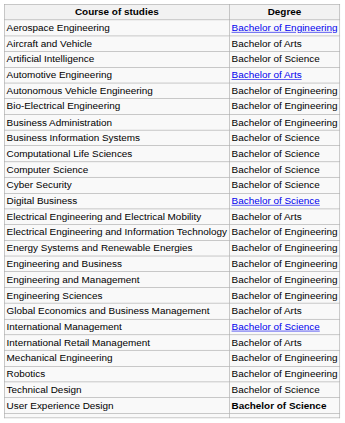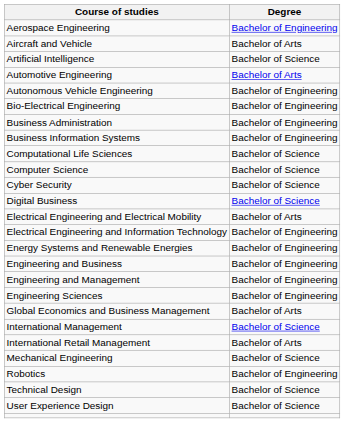 <table class="wikitable">
 <tr>
 <th>Course of studies</th>
 <th>Degree</th>
 </tr>
 <tr>
 <td>Aerospace Engineering</td>
 <td><a href='#'>Bachelor of Engineering</a></td>
 </tr>
 <tr>
 <td>Aircraft and Vehicle</td>
 <td>Bachelor of Arts</td>
 </tr>
 <tr>
 <td>Artificial Intelligence</td>
 <td>Bachelor of Science</td>
 </tr>
 <tr>
 <td>Automotive Engineering</td>
 <td><a href='#'>Bachelor of Arts</a></td>
 </tr>
 <tr>
 <td>Autonomous Vehicle Engineering</td>
 <td>Bachelor of Engineering</td>
 </tr>
 <tr>
 <td>Bio-Electrical Engineering</td>
 <td>Bachelor of Engineering</td>
 </tr>
 <tr>
 <td>Business Administration</td>
 <td>Bachelor of Engineering</td>
 </tr>
 <tr>
 <td>Business Information Systems</td>
-<td>Bachelor of Science</td>
+<td>Bachelor of Engineering</td>
 </tr>
 <tr>
 <td>Computational Life Sciences</td>
 <td>Bachelor of Science</td>
 </tr>
 <tr>
 <td>Computer Science</td>
 <td>Bachelor of Science</td>
 </tr>
 <tr>
 <td>Cyber Security</td>
 <td>Bachelor of Science</td>
 </tr>
 <tr>
 <td>Digital Business</td>
 <td><a href='#'>Bachelor of Science</a></td>
 </tr>
 <tr>
 <td>Electrical Engineering and Electrical Mobility</td>
 <td>Bachelor of Arts</td>
 </tr>
 <tr>
 <td>Electrical Engineering and Information Technology</td>
 <td>Bachelor of Engineering</td>
 </tr>
 <tr>
 <td>Energy Systems and Renewable Energies</td>
 <td>Bachelor of Engineering</td>
 </tr>
 <tr>
 <td>Engineering and Business</td>
 <td>Bachelor of Engineering</td>
 </tr>
 <tr>
 <td>Engineering and Management</td>
 <td>Bachelor of Engineering</td>
 </tr>
 <tr>
 <td>Engineering Sciences</td>
 <td>Bachelor of Engineering</td>
 </tr>
 <tr>
 <td>Global Economics and Business Management</td>
 <td>Bachelor of Arts</td>
 </tr>
 <tr>
 <td>International Management</td>
 <td><a href='#'>Bachelor of Science</a></td>
 </tr>
 <tr>
 <td>International Retail Management</td>
 <td>Bachelor of Arts</td>
 </tr>
 <tr>
 <td>Mechanical Engineering</td>
-<td>Bachelor of Engineering</td>
+<td>Bachelor of Science</td>
 </tr>
 <tr>
 <td>Robotics</td>
 <td>Bachelor of Engineering</td>
 </tr>
 <tr>
 <td>Technical Design</td>
 <td>Bachelor of Science</td>
 </tr>
 <tr>
 <td>User Experience Design</td>
-<td><strong>Bachelor of Science</strong></td>
+<td>Bachelor of Science</td>
 </tr>
 <tr>
 <td></td>
 <td></td>
 </tr>
 </table>
